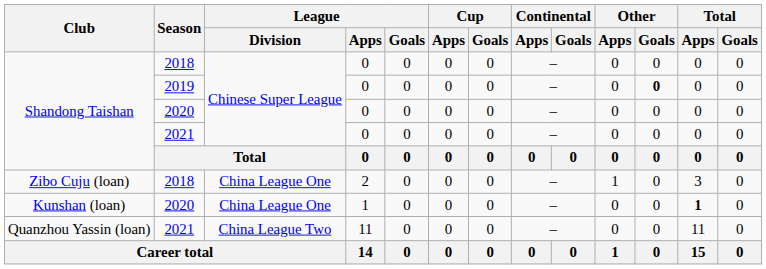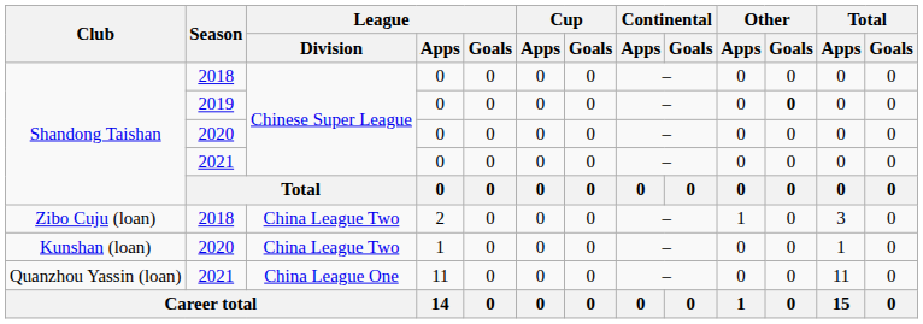 <table class="wikitable" style="text-align: center">
 <tr>
 <th rowspan="2">Club</th>
 <th rowspan="2">Season</th>
 <th colspan="3">League</th>
 <th colspan="2">Cup</th>
 <th colspan="2">Continental</th>
 <th colspan="2">Other</th>
 <th colspan="2">Total</th>
 </tr>
 <tr>
 <th>Division</th>
 <th>Apps</th>
 <th>Goals</th>
 <th>Apps</th>
 <th>Goals</th>
 <th>Apps</th>
 <th>Goals</th>
 <th>Apps</th>
 <th>Goals</th>
 <th>Apps</th>
 <th>Goals</th>
 </tr>
 <tr>
 <td rowspan="5"><a href='#'>Shandong Taishan</a></td>
 <td><a href='#'>2018</a></td>
 <td rowspan="4"><a href='#'>Chinese Super League</a></td>
 <td>0</td>
 <td>0</td>
 <td>0</td>
 <td>0</td>
 <td colspan="2">–</td>
 <td>0</td>
 <td>0</td>
 <td>0</td>
 <td>0</td>
 </tr>
 <tr>
 <td><a href='#'>2019</a></td>
 <td>0</td>
 <td>0</td>
 <td>0</td>
 <td>0</td>
 <td colspan="2">–</td>
 <td>0</td>
 <td><strong>0</strong></td>
 <td>0</td>
 <td>0</td>
 </tr>
 <tr>
 <td><a href='#'>2020</a></td>
 <td>0</td>
 <td>0</td>
 <td>0</td>
 <td>0</td>
 <td colspan="2">–</td>
 <td>0</td>
 <td>0</td>
 <td>0</td>
 <td>0</td>
 </tr>
 <tr>
 <td><a href='#'>2021</a></td>
 <td>0</td>
 <td>0</td>
 <td>0</td>
 <td>0</td>
 <td colspan="2">–</td>
 <td>0</td>
 <td>0</td>
 <td>0</td>
 <td>0</td>
 </tr>
 <tr>
 <th colspan=2>Total</th>
 <th>0</th>
 <th>0</th>
 <th>0</th>
 <th>0</th>
 <th>0</th>
 <th>0</th>
 <th>0</th>
 <th>0</th>
 <th>0</th>
 <th>0</th>
 </tr>
 <tr>
 <td><a href='#'>Zibo Cuju</a> (loan)</td>
 <td><a href='#'>2018</a></td>
-<td><a href='#'>China League One</a></td>
+<td><a href='#'>China League Two</a></td>
 <td>2</td>
 <td>0</td>
 <td>0</td>
 <td>0</td>
 <td colspan="2">–</td>
 <td>1</td>
 <td>0</td>
 <td>3</td>
 <td>0</td>
 </tr>
 <tr>
 <td><a href='#'>Kunshan</a> (loan)</td>
 <td><a href='#'>2020</a></td>
-<td><a href='#'>China League One</a></td>
+<td><a href='#'>China League Two</a></td>
 <td>1</td>
 <td>0</td>
 <td>0</td>
 <td>0</td>
 <td colspan="2">–</td>
 <td>0</td>
 <td>0</td>
-<td><strong>1</strong></td>
+<td>1</td>
 <td>0</td>
 </tr>
 <tr>
 <td>Quanzhou Yassin (loan)</td>
 <td><a href='#'>2021</a></td>
-<td><a href='#'>China League Two</a></td>
+<td><a href='#'>China League One</a></td>
 <td>11</td>
 <td>0</td>
 <td>0</td>
 <td>0</td>
 <td colspan="2">–</td>
 <td>0</td>
 <td>0</td>
 <td>11</td>
 <td>0</td>
 </tr>
 <tr>
 <th colspan=3>Career total</th>
 <th>14</th>
 <th>0</th>
 <th>0</th>
 <th>0</th>
 <th>0</th>
 <th>0</th>
 <th>1</th>
 <th>0</th>
 <th>15</th>
 <th>0</th>
 </tr>
 </table>
